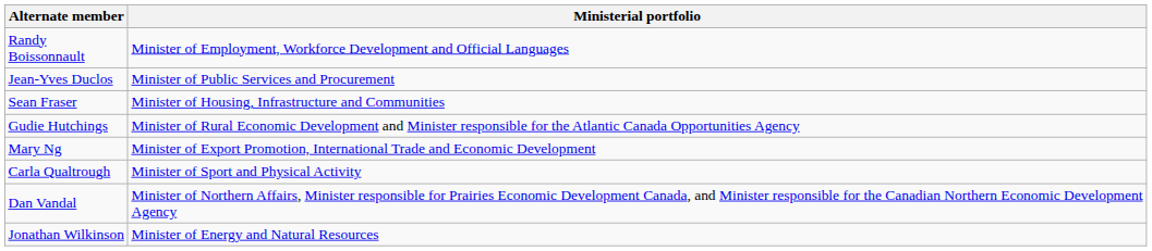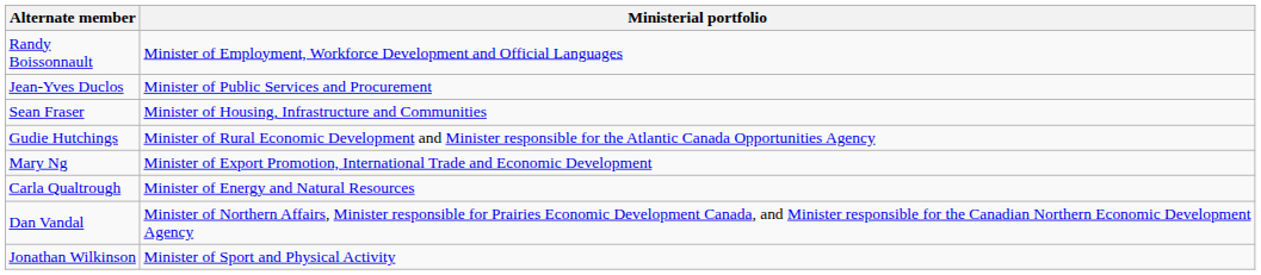 <table class="wikitable">
 <tr>
 <th>Alternate member</th>
 <th>Ministerial portfolio</th>
 </tr>
 <tr>
 <td><a href='#'>Randy Boissonnault</a></td>
 <td><a href='#'>Minister of Employment, Workforce Development and Official Languages</a></td>
 </tr>
 <tr>
 <td><a href='#'>Jean-Yves Duclos</a></td>
 <td><a href='#'>Minister of Public Services and Procurement</a></td>
 </tr>
 <tr>
 <td><a href='#'>Sean Fraser</a></td>
 <td><a href='#'>Minister of Housing, Infrastructure and Communities</a></td>
 </tr>
 <tr>
 <td><a href='#'>Gudie Hutchings</a></td>
 <td><a href='#'>Minister of Rural Economic Development</a> and <a href='#'>Minister responsible for the Atlantic Canada Opportunities Agency</a></td>
 </tr>
 <tr>
 <td><a href='#'>Mary Ng</a></td>
 <td><a href='#'>Minister of Export Promotion, International Trade and Economic Development</a></td>
 </tr>
 <tr>
 <td><a href='#'>Carla Qualtrough</a></td>
-<td><a href='#'>Minister of Sport and Physical Activity</a></td>
+<td><a href='#'>Minister of Energy and Natural Resources</a></td>
 </tr>
 <tr>
 <td><a href='#'>Dan Vandal</a></td>
 <td><a href='#'>Minister of Northern Affairs</a>, <a href='#'>Minister responsible for Prairies Economic Development Canada</a>, and <a href='#'>Minister responsible for the Canadian Northern Economic Development Agency</a></td>
 </tr>
 <tr>
 <td><a href='#'>Jonathan Wilkinson</a></td>
-<td><a href='#'>Minister of Energy and Natural Resources</a></td>
+<td><a href='#'>Minister of Sport and Physical Activity</a></td>
 </tr>
 </table>
